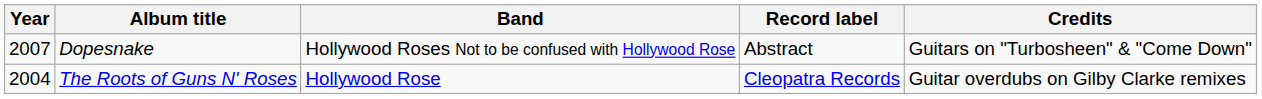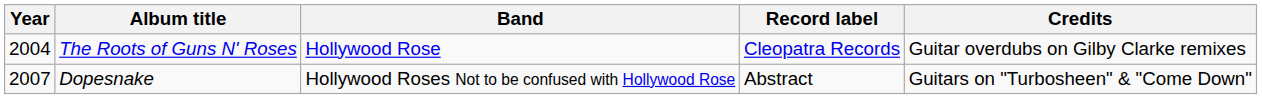 <table class="wikitable">
 <tr>
 <th>Year</th>
 <th>Album title</th>
 <th>Band</th>
 <th>Record label</th>
 <th>Credits</th>
 </tr>
 <tr>
+<td>2004</td>
+<td><em><a href='#'>The Roots of Guns N' Roses</a></em></td>
+<td><a href='#'>Hollywood Rose</a></td>
+<td><a href='#'>Cleopatra Records</a></td>
+<td>Guitar overdubs on Gilby Clarke remixes</td>
+</tr>
+<tr>
 <td>2007</td>
 <td><em>Dopesnake</em></td>
 <td>Hollywood Roses <small>Not to be confused with <a href='#'>Hollywood Rose</a></small></td>
 <td>Abstract</td>
 <td>Guitars on "Turbosheen" & "Come Down"</td>
 </tr>
-<tr>
-<td>2004</td>
-<td><em><a href='#'>The Roots of Guns N' Roses</a></em></td>
-<td><a href='#'>Hollywood Rose</a></td>
-<td><a href='#'>Cleopatra Records</a></td>
-<td>Guitar overdubs on Gilby Clarke remixes</td>
-</tr>
 </table>
